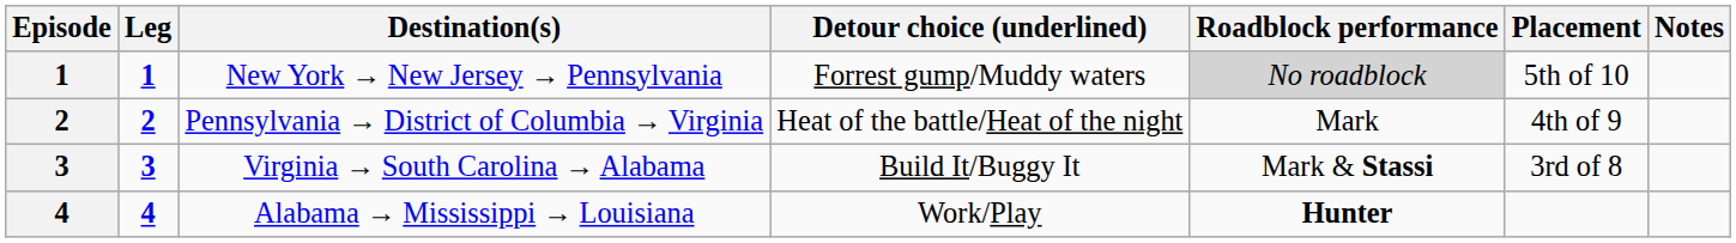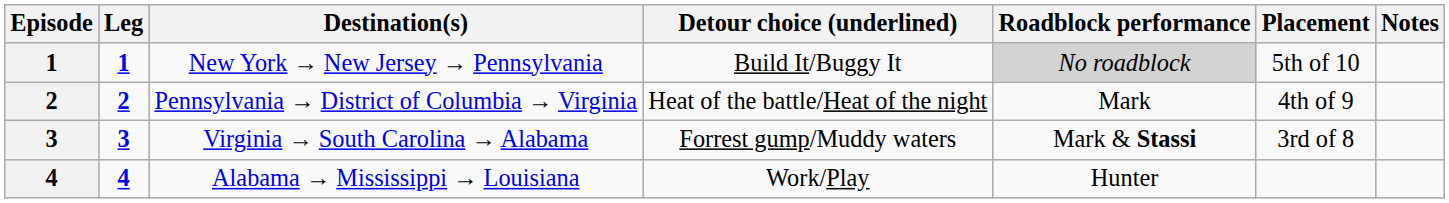 <table class="wikitable unsortable" style="text-align:center;">
 <tr>
 <th scope="col" class="unsortable">Episode</th>
 <th scope="col">Leg</th>
 <th scope="col">Destination(s)</th>
 <th scope="col">Detour choice (underlined)</th>
 <th scope="col">Roadblock performance</th>
 <th scope="col">Placement</th>
 <th scope="col">Notes</th>
 </tr>
 <tr>
 <th scope="row" style="text-align:center">1</th>
 <td><strong><a href='#'>1</a></strong></td>
 <td><a href='#'>New York</a> → <a href='#'>New Jersey</a> → <a href='#'>Pennsylvania</a></td>
-<td><u>Forrest gump</u>/Muddy waters</td>
+<td><u>Build It</u>/Buggy It</td>
 <td style="background: lightgrey;"><em>No roadblock</em></td>
 <td>5th of 10</td>
 <td></td>
 </tr>
 <tr>
 <th scope="row" style="text-align:center">2</th>
 <td><strong><a href='#'>2</a></strong></td>
 <td><a href='#'>Pennsylvania</a> → <a href='#'>District of Columbia</a> → <a href='#'>Virginia</a></td>
 <td>Heat of the battle/<u>Heat of the night</u></td>
 <td>Mark</td>
 <td>4th of 9</td>
 <td></td>
 </tr>
 <tr>
 <th scope="row" style="text-align:center">3</th>
 <td><strong><a href='#'>3</a></strong></td>
 <td><a href='#'>Virginia</a> → <a href='#'>South Carolina</a> → <a href='#'>Alabama</a></td>
-<td><u>Build It</u>/Buggy It</td>
+<td><u>Forrest gump</u>/Muddy waters</td>
 <td>Mark & <strong>Stassi</strong></td>
 <td>3rd of 8</td>
 <td></td>
 </tr>
 <tr>
 <th scope="row" style="text-align:center">4</th>
 <td><strong><a href='#'>4</a></strong></td>
 <td><a href='#'>Alabama</a> → <a href='#'>Mississippi</a> → <a href='#'>Louisiana</a></td>
 <td>Work/<u>Play</u></td>
-<td><strong>Hunter</strong></td>
+<td>Hunter</td>
 <td></td>
 </tr>
 </table>
